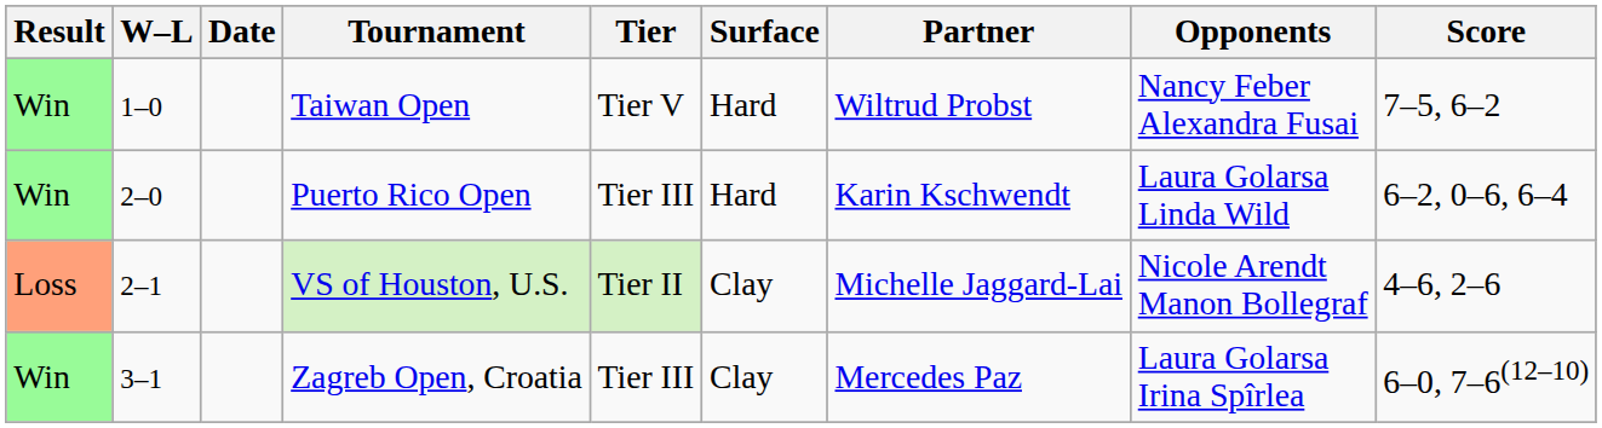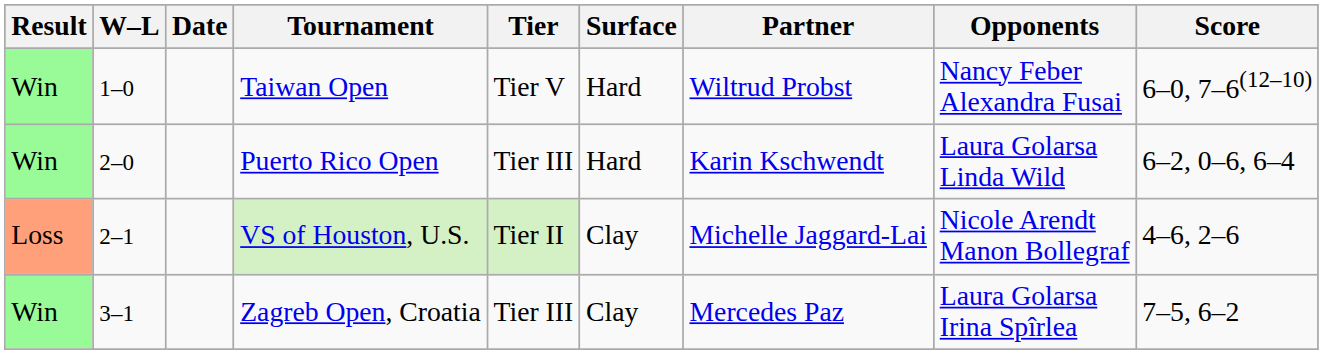 <table class="sortable wikitable">
 <tr>
 <th>Result</th>
 <th class="unsortable">W–L</th>
 <th>Date</th>
 <th>Tournament</th>
 <th>Tier</th>
 <th>Surface</th>
 <th>Partner</th>
 <th>Opponents</th>
 <th class="unsortable">Score</th>
 </tr>
 <tr>
 <td style="background:#98fb98;">Win</td>
 <td><small>1–0</small></td>
 <td><a href='#'></a></td>
 <td><a href='#'>Taiwan Open</a></td>
 <td>Tier V</td>
 <td>Hard</td>
 <td> <a href='#'>Wiltrud Probst</a></td>
 <td> <a href='#'>Nancy Feber</a> <br>  <a href='#'>Alexandra Fusai</a></td>
-<td>7–5, 6–2</td>
+<td>6–0, 7–6<sup>(12–10)</sup></td>
 </tr>
 <tr>
 <td style="background:#98fb98;">Win</td>
 <td><small>2–0</small></td>
 <td><a href='#'></a></td>
 <td><a href='#'>Puerto Rico Open</a></td>
 <td>Tier III</td>
 <td>Hard</td>
 <td> <a href='#'>Karin Kschwendt</a></td>
 <td> <a href='#'>Laura Golarsa</a> <br>  <a href='#'>Linda Wild</a></td>
 <td>6–2, 0–6, 6–4</td>
 </tr>
 <tr>
 <td style="background:#ffa07a;">Loss</td>
 <td><small>2–1</small></td>
 <td><a href='#'></a></td>
 <td style="background:#d4f1c5;"><a href='#'>VS of Houston</a>, U.S.</td>
 <td style="background:#d4f1c5;">Tier II</td>
 <td>Clay</td>
 <td> <a href='#'>Michelle Jaggard-Lai</a></td>
 <td> <a href='#'>Nicole Arendt</a> <br>  <a href='#'>Manon Bollegraf</a></td>
 <td>4–6, 2–6</td>
 </tr>
 <tr>
 <td style="background:#98fb98;">Win</td>
 <td><small>3–1</small></td>
 <td><a href='#'></a></td>
 <td><a href='#'>Zagreb Open</a>, Croatia</td>
 <td>Tier III</td>
 <td>Clay</td>
 <td> <a href='#'>Mercedes Paz</a></td>
 <td> <a href='#'>Laura Golarsa</a> <br>  <a href='#'>Irina Spîrlea</a></td>
-<td>6–0, 7–6<sup>(12–10)</sup></td>
+<td>7–5, 6–2</td>
 </tr>
 </table>
